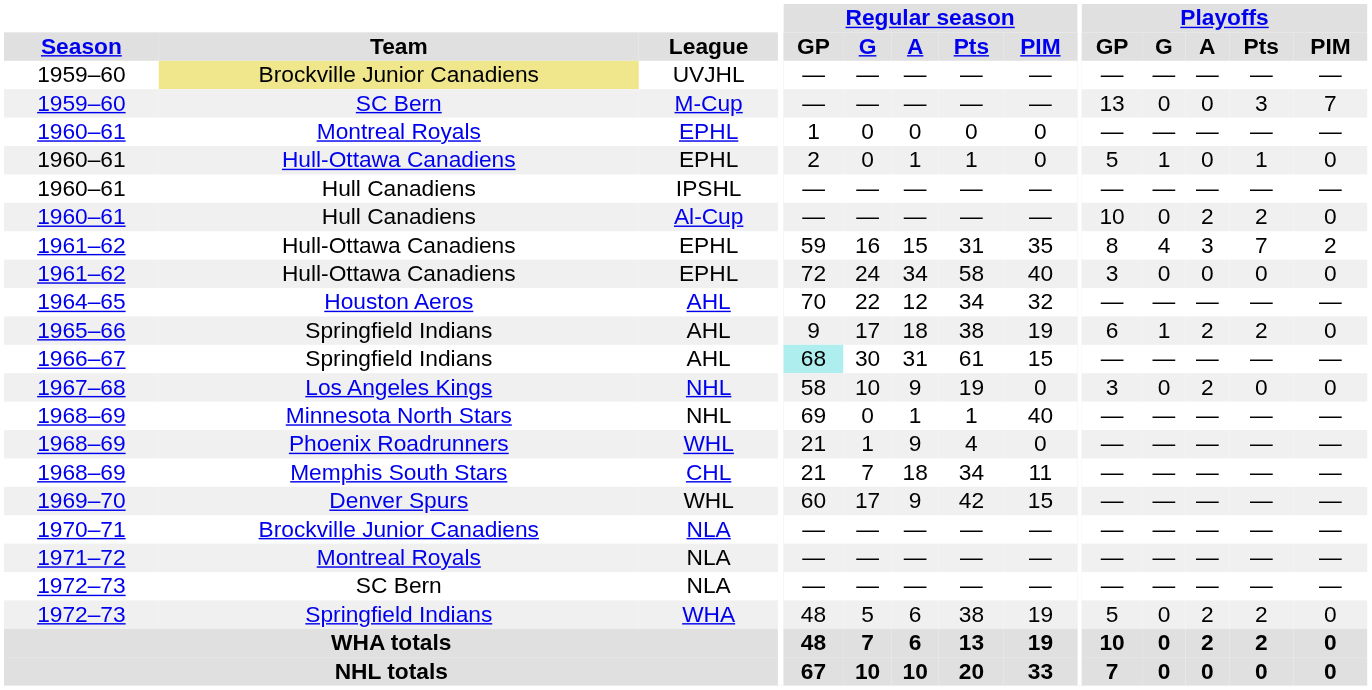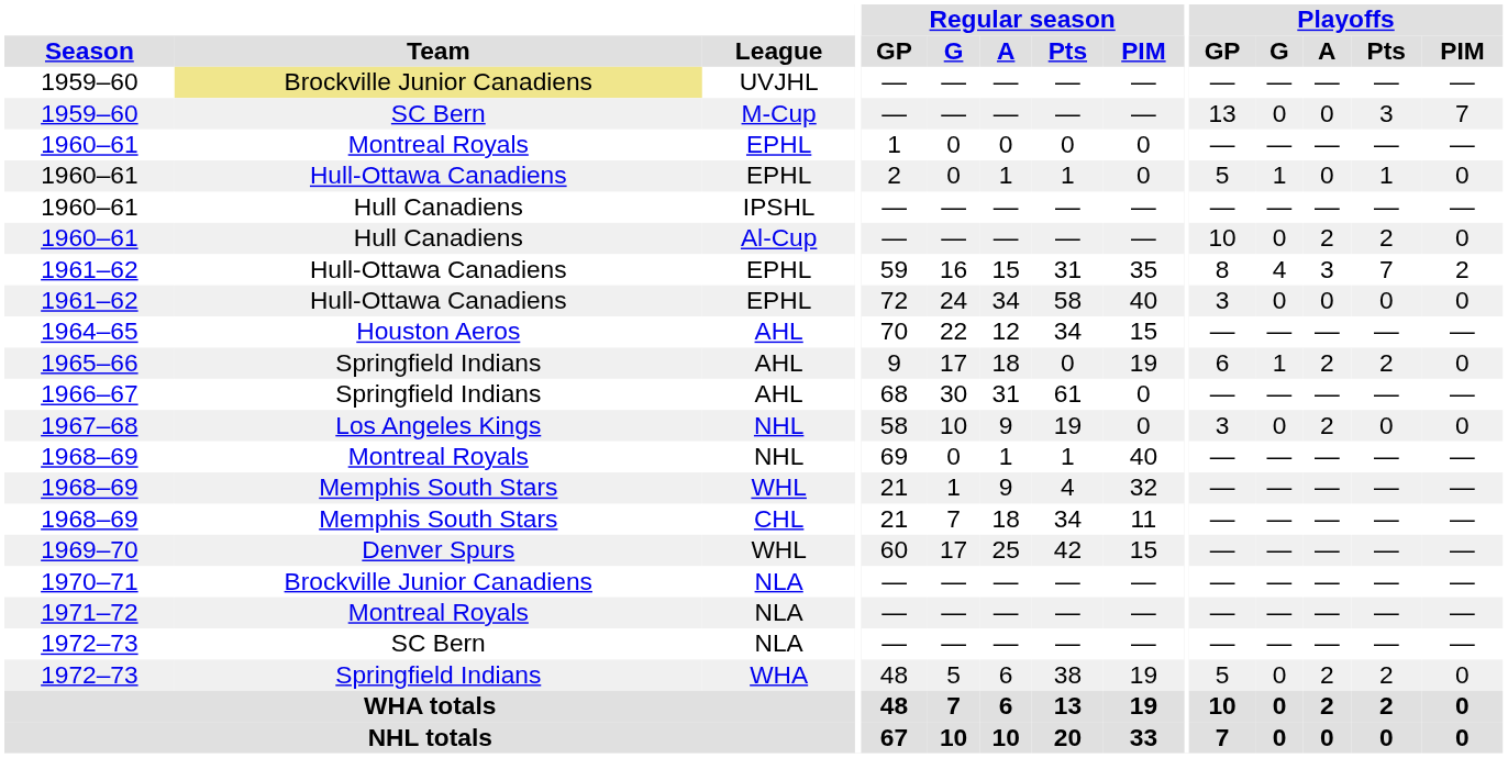 <table border="0" cellpadding="1" cellspacing="0" style="text-align:center; width:60em">
 <tr bgcolor="#e0e0e0">
 <th colspan="3" bgcolor="#ffffff"></th>
 <th rowspan="100" bgcolor="#ffffff"></th>
 <th colspan="5"><a href='#'>Regular season</a></th>
 <th rowspan="100" bgcolor="#ffffff"></th>
 <th colspan="5"><a href='#'>Playoffs</a></th>
 </tr>
 <tr bgcolor="#e0e0e0">
 <th><a href='#'>Season</a></th>
 <th>Team</th>
 <th>League</th>
 <th>GP</th>
 <th><a href='#'>G</a></th>
 <th><a href='#'>A</a></th>
 <th><a href='#'>Pts</a></th>
 <th><a href='#'>PIM</a></th>
 <th>GP</th>
 <th>G</th>
 <th>A</th>
 <th>Pts</th>
 <th>PIM</th>
 </tr>
 <tr>
 <td>1959–60</td>
 <td style="background: khaki;">Brockville Junior Canadiens</td>
 <td>UVJHL</td>
 <td>—</td>
 <td>—</td>
 <td>—</td>
 <td>—</td>
 <td>—</td>
 <td>—</td>
 <td>—</td>
 <td>—</td>
 <td>—</td>
 <td>—</td>
 </tr>
 <tr bgcolor="#f0f0f0">
 <td><a href='#'>1959–60</a></td>
 <td><a href='#'>SC Bern</a></td>
 <td><a href='#'>M-Cup</a></td>
 <td>—</td>
 <td>—</td>
 <td>—</td>
 <td>—</td>
 <td>—</td>
 <td>13</td>
 <td>0</td>
 <td>0</td>
 <td>3</td>
 <td>7</td>
 </tr>
 <tr>
 <td><a href='#'>1960–61</a></td>
 <td><a href='#'>Montreal Royals</a></td>
 <td><a href='#'>EPHL</a></td>
 <td>1</td>
 <td>0</td>
 <td>0</td>
 <td>0</td>
 <td>0</td>
 <td>—</td>
 <td>—</td>
 <td>—</td>
 <td>—</td>
 <td>—</td>
 </tr>
 <tr bgcolor="#f0f0f0">
 <td>1960–61</td>
 <td><a href='#'>Hull-Ottawa Canadiens</a></td>
 <td>EPHL</td>
 <td>2</td>
 <td>0</td>
 <td>1</td>
 <td>1</td>
 <td>0</td>
 <td>5</td>
 <td>1</td>
 <td>0</td>
 <td>1</td>
 <td>0</td>
 </tr>
 <tr>
 <td>1960–61</td>
 <td>Hull Canadiens</td>
 <td>IPSHL</td>
 <td>—</td>
 <td>—</td>
 <td>—</td>
 <td>—</td>
 <td>—</td>
 <td>—</td>
 <td>—</td>
 <td>—</td>
 <td>—</td>
 <td>—</td>
 </tr>
 <tr bgcolor="#f0f0f0">
 <td><a href='#'>1960–61</a></td>
 <td>Hull Canadiens</td>
 <td><a href='#'>Al-Cup</a></td>
 <td>—</td>
 <td>—</td>
 <td>—</td>
 <td>—</td>
 <td>—</td>
 <td>10</td>
 <td>0</td>
 <td>2</td>
 <td>2</td>
 <td>0</td>
 </tr>
 <tr>
 <td><a href='#'>1961–62</a></td>
 <td>Hull-Ottawa Canadiens</td>
 <td>EPHL</td>
 <td>59</td>
 <td>16</td>
 <td>15</td>
 <td>31</td>
 <td>35</td>
 <td>8</td>
 <td>4</td>
 <td>3</td>
 <td>7</td>
 <td>2</td>
 </tr>
 <tr bgcolor="#f0f0f0">
 <td><a href='#'>1961–62</a></td>
 <td>Hull-Ottawa Canadiens</td>
 <td>EPHL</td>
 <td>72</td>
 <td>24</td>
 <td>34</td>
 <td>58</td>
 <td>40</td>
 <td>3</td>
 <td>0</td>
 <td>0</td>
 <td>0</td>
 <td>0</td>
 </tr>
 <tr>
 <td><a href='#'>1964–65</a></td>
 <td><a href='#'>Houston Aeros</a></td>
 <td><a href='#'>AHL</a></td>
 <td>70</td>
 <td>22</td>
 <td>12</td>
 <td>34</td>
-<td>32</td>
+<td>15</td>
 <td>—</td>
 <td>—</td>
 <td>—</td>
 <td>—</td>
 <td>—</td>
 </tr>
 <tr bgcolor="#f0f0f0">
 <td><a href='#'>1965–66</a></td>
 <td>Springfield Indians</td>
 <td>AHL</td>
 <td>9</td>
 <td>17</td>
 <td>18</td>
-<td>38</td>
+<td>0</td>
 <td>19</td>
 <td>6</td>
 <td>1</td>
 <td>2</td>
 <td>2</td>
 <td>0</td>
 </tr>
 <tr>
 <td><a href='#'>1966–67</a></td>
 <td>Springfield Indians</td>
 <td>AHL</td>
-<td style="background: paleturquoise;">68</td>
+<td>68</td>
 <td>30</td>
 <td>31</td>
 <td>61</td>
-<td>15</td>
+<td>0</td>
 <td>—</td>
 <td>—</td>
 <td>—</td>
 <td>—</td>
 <td>—</td>
 </tr>
 <tr bgcolor="#f0f0f0">
 <td><a href='#'>1967–68</a></td>
 <td><a href='#'>Los Angeles Kings</a></td>
 <td><a href='#'>NHL</a></td>
 <td>58</td>
 <td>10</td>
 <td>9</td>
 <td>19</td>
 <td>0</td>
 <td>3</td>
 <td>0</td>
 <td>2</td>
 <td>0</td>
 <td>0</td>
 </tr>
 <tr>
 <td><a href='#'>1968–69</a></td>
-<td><a href='#'>Minnesota North Stars</a></td>
+<td><a href='#'>Montreal Royals</a></td>
 <td>NHL</td>
 <td>69</td>
 <td>0</td>
 <td>1</td>
 <td>1</td>
 <td>40</td>
 <td>—</td>
 <td>—</td>
 <td>—</td>
 <td>—</td>
 <td>—</td>
 </tr>
 <tr bgcolor="#f0f0f0">
 <td><a href='#'>1968–69</a></td>
-<td><a href='#'>Phoenix Roadrunners</a></td>
+<td><a href='#'>Memphis South Stars</a></td>
 <td><a href='#'>WHL</a></td>
 <td>21</td>
 <td>1</td>
 <td>9</td>
 <td>4</td>
-<td>0</td>
+<td>32</td>
 <td>—</td>
 <td>—</td>
 <td>—</td>
 <td>—</td>
 <td>—</td>
 </tr>
 <tr>
 <td><a href='#'>1968–69</a></td>
 <td><a href='#'>Memphis South Stars</a></td>
 <td><a href='#'>CHL</a></td>
 <td>21</td>
 <td>7</td>
 <td>18</td>
 <td>34</td>
 <td>11</td>
 <td>—</td>
 <td>—</td>
 <td>—</td>
 <td>—</td>
 <td>—</td>
 </tr>
 <tr bgcolor="#f0f0f0">
 <td><a href='#'>1969–70</a></td>
 <td><a href='#'>Denver Spurs</a></td>
 <td>WHL</td>
 <td>60</td>
 <td>17</td>
-<td>9</td>
+<td>25</td>
 <td>42</td>
 <td>15</td>
 <td>—</td>
 <td>—</td>
 <td>—</td>
 <td>—</td>
 <td>—</td>
 </tr>
 <tr>
 <td><a href='#'>1970–71</a></td>
 <td><a href='#'>Brockville Junior Canadiens</a></td>
 <td><a href='#'>NLA</a></td>
 <td>—</td>
 <td>—</td>
 <td>—</td>
 <td>—</td>
 <td>—</td>
 <td>—</td>
 <td>—</td>
 <td>—</td>
 <td>—</td>
 <td>—</td>
 </tr>
 <tr bgcolor="#f0f0f0">
 <td><a href='#'>1971–72</a></td>
 <td><a href='#'>Montreal Royals</a></td>
 <td>NLA</td>
 <td>—</td>
 <td>—</td>
 <td>—</td>
 <td>—</td>
 <td>—</td>
 <td>—</td>
 <td>—</td>
 <td>—</td>
 <td>—</td>
 <td>—</td>
 </tr>
 <tr>
 <td><a href='#'>1972–73</a></td>
 <td>SC Bern</td>
 <td>NLA</td>
 <td>—</td>
 <td>—</td>
 <td>—</td>
 <td>—</td>
 <td>—</td>
 <td>—</td>
 <td>—</td>
 <td>—</td>
 <td>—</td>
 <td>—</td>
 </tr>
 <tr bgcolor="#f0f0f0">
 <td><a href='#'>1972–73</a></td>
 <td><a href='#'>Springfield Indians</a></td>
 <td><a href='#'>WHA</a></td>
 <td>48</td>
 <td>5</td>
 <td>6</td>
 <td>38</td>
 <td>19</td>
 <td>5</td>
 <td>0</td>
 <td>2</td>
 <td>2</td>
 <td>0</td>
 </tr>
 <tr bgcolor="#e0e0e0">
 <th colspan="3">WHA totals</th>
 <th>48</th>
 <th>7</th>
 <th>6</th>
 <th>13</th>
 <th>19</th>
 <th>10</th>
 <th>0</th>
 <th>2</th>
 <th>2</th>
 <th>0</th>
 </tr>
 <tr bgcolor="#e0e0e0">
 <th colspan="3">NHL totals</th>
 <th>67</th>
 <th>10</th>
 <th>10</th>
 <th>20</th>
 <th>33</th>
 <th>7</th>
 <th>0</th>
 <th>0</th>
 <th>0</th>
 <th>0</th>
 </tr>
 </table>
